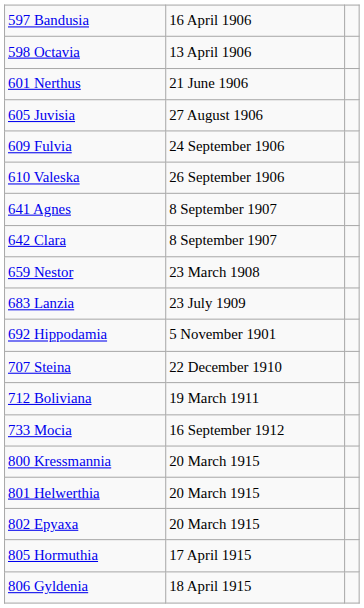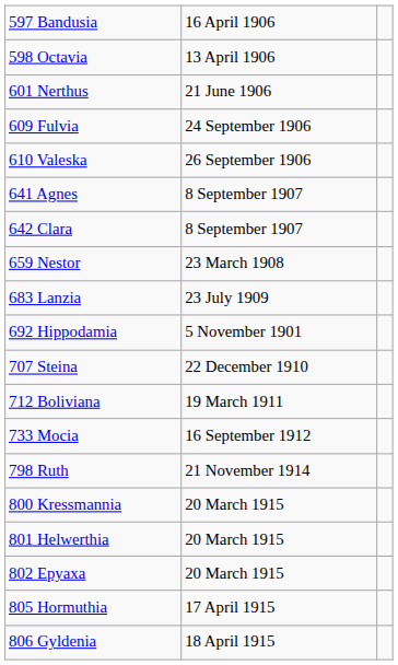 <table class="wikitable" style="font-size: 89%; float: left; width: 24em; margin-right: 1em; line-height: 1.65em !important; height: 540px;">
 <tr>
 <td><a href='#'>597 Bandusia</a></td>
 <td>16 April 1906</td>
 <td><small></small></td>
 </tr>
 <tr>
 <td><a href='#'>598 Octavia</a></td>
 <td>13 April 1906</td>
 <td><small></small></td>
 </tr>
 <tr>
 <td><a href='#'>601 Nerthus</a></td>
 <td>21 June 1906</td>
-<td><small></small></td>
-</tr>
-<tr>
-<td><a href='#'>605 Juvisia</a></td>
-<td>27 August 1906</td>
 <td><small></small></td>
 </tr>
 <tr>
 <td><a href='#'>609 Fulvia</a></td>
 <td>24 September 1906</td>
 <td><small></small></td>
 </tr>
 <tr>
 <td><a href='#'>610 Valeska</a></td>
 <td>26 September 1906</td>
 <td><small></small></td>
 </tr>
 <tr>
 <td><a href='#'>641 Agnes</a></td>
 <td>8 September 1907</td>
 <td><small></small></td>
 </tr>
 <tr>
 <td><a href='#'>642 Clara</a></td>
 <td>8 September 1907</td>
 <td><small></small></td>
 </tr>
 <tr>
 <td><a href='#'>659 Nestor</a></td>
 <td>23 March 1908</td>
 <td><small></small></td>
 </tr>
 <tr>
 <td><a href='#'>683 Lanzia</a></td>
 <td>23 July 1909</td>
 <td><small></small></td>
 </tr>
 <tr>
 <td><a href='#'>692 Hippodamia</a></td>
 <td>5 November 1901</td>
 <td><small></small> </td>
 </tr>
 <tr>
 <td><a href='#'>707 Steina</a></td>
 <td>22 December 1910</td>
 <td><small></small></td>
 </tr>
 <tr>
 <td><a href='#'>712 Boliviana</a></td>
 <td>19 March 1911</td>
 <td><small></small></td>
 </tr>
 <tr>
 <td><a href='#'>733 Mocia</a></td>
 <td>16 September 1912</td>
 <td><small></small></td>
 </tr>
 <tr>
+<td><a href='#'>798 Ruth</a></td>
+<td>21 November 1914</td>
+<td><small></small></td>
+</tr>
+<tr>
 <td><a href='#'>800 Kressmannia</a></td>
 <td>20 March 1915</td>
 <td><small></small></td>
 </tr>
 <tr>
 <td><a href='#'>801 Helwerthia</a></td>
 <td>20 March 1915</td>
 <td><small></small></td>
 </tr>
 <tr>
 <td><a href='#'>802 Epyaxa</a></td>
 <td>20 March 1915</td>
 <td><small></small></td>
 </tr>
 <tr>
 <td><a href='#'>805 Hormuthia</a></td>
 <td>17 April 1915</td>
 <td><small></small></td>
 </tr>
 <tr>
 <td><a href='#'>806 Gyldenia</a></td>
 <td>18 April 1915</td>
 <td><small></small></td>
 </tr>
 </table>
